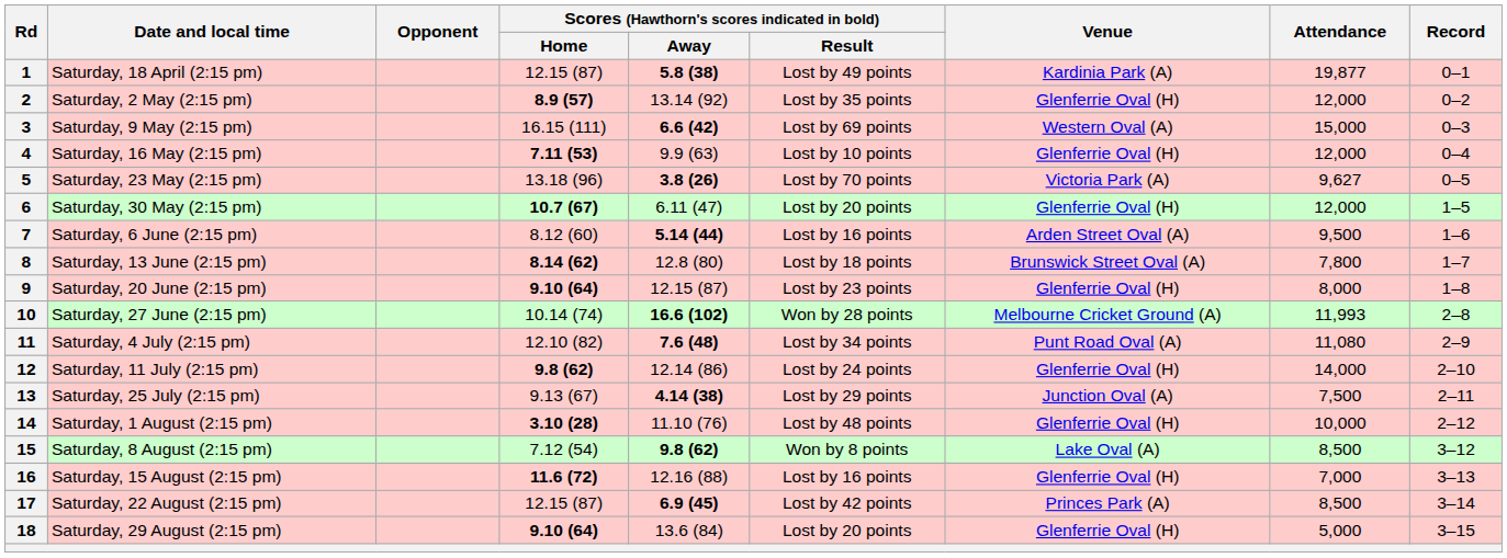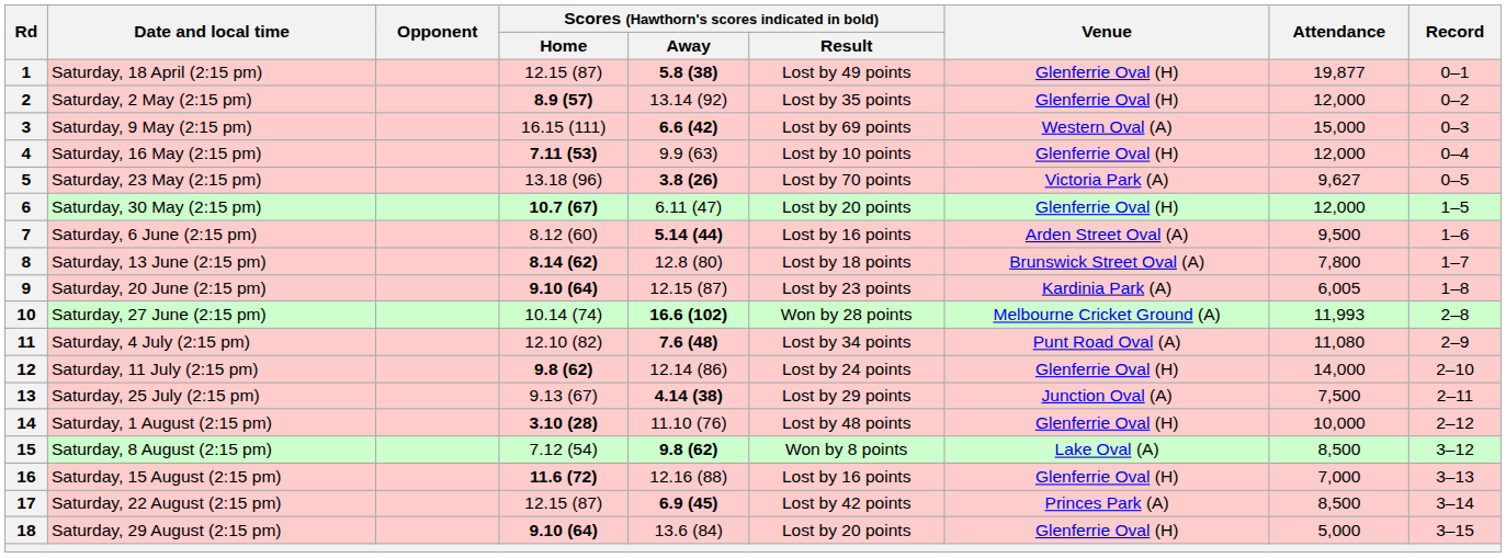 <table class="wikitable" style="font-size:90%; text-align:center; width: 100%; margin-left: auto; margin-right: auto">
 <tr>
 <th rowspan="2">Rd</th>
 <th rowspan="2">Date and local time</th>
 <th rowspan="2">Opponent</th>
 <th colspan="3">Scores <small>(Hawthorn's scores indicated in bold)</small></th>
 <th rowspan="2">Venue</th>
 <th rowspan="2">Attendance</th>
 <th rowspan="2">Record</th>
 </tr>
 <tr>
 <th>Home</th>
 <th>Away</th>
 <th>Result</th>
 </tr>
 <tr style="background:#fcc;">
 <th>1</th>
 <td align=left>Saturday, 18 April (2:15 pm)</td>
 <td align=left></td>
 <td>12.15 (87)</td>
 <td><strong>5.8 (38)</strong></td>
 <td>Lost by 49 points</td>
-<td><a href='#'>Kardinia Park</a> (A)</td>
+<td><a href='#'>Glenferrie Oval</a> (H)</td>
 <td>19,877</td>
 <td>0–1</td>
 </tr>
 <tr style="background:#fcc;">
 <th>2</th>
 <td align=left>Saturday, 2 May (2:15 pm)</td>
 <td align=left></td>
 <td><strong>8.9 (57)</strong></td>
 <td>13.14 (92)</td>
 <td>Lost by 35 points</td>
 <td><a href='#'>Glenferrie Oval</a> (H)</td>
 <td>12,000</td>
 <td>0–2</td>
 </tr>
 <tr style="background:#fcc;">
 <th>3</th>
 <td align=left>Saturday, 9 May (2:15 pm)</td>
 <td align=left></td>
 <td>16.15 (111)</td>
 <td><strong>6.6 (42)</strong></td>
 <td>Lost by 69 points</td>
 <td><a href='#'>Western Oval</a> (A)</td>
 <td>15,000</td>
 <td>0–3</td>
 </tr>
 <tr style="background:#fcc;">
 <th>4</th>
 <td align=left>Saturday, 16 May (2:15 pm)</td>
 <td align=left></td>
 <td><strong>7.11 (53)</strong></td>
 <td>9.9 (63)</td>
 <td>Lost by 10 points</td>
 <td><a href='#'>Glenferrie Oval</a> (H)</td>
 <td>12,000</td>
 <td>0–4</td>
 </tr>
 <tr style="background:#fcc;">
 <th>5</th>
 <td align=left>Saturday, 23 May (2:15 pm)</td>
 <td align=left></td>
 <td>13.18 (96)</td>
 <td><strong>3.8 (26)</strong></td>
 <td>Lost by 70 points</td>
 <td><a href='#'>Victoria Park</a> (A)</td>
 <td>9,627</td>
 <td>0–5</td>
 </tr>
 <tr style="background:#cfc">
 <th>6</th>
 <td align=left>Saturday, 30 May (2:15 pm)</td>
 <td align=left></td>
 <td><strong>10.7 (67)</strong></td>
 <td>6.11 (47)</td>
 <td>Lost by 20 points</td>
 <td><a href='#'>Glenferrie Oval</a> (H)</td>
 <td>12,000</td>
 <td>1–5</td>
 </tr>
 <tr style="background:#fcc;">
 <th>7</th>
 <td align=left>Saturday, 6 June (2:15 pm)</td>
 <td align=left></td>
 <td>8.12 (60)</td>
 <td><strong>5.14 (44)</strong></td>
 <td>Lost by 16 points</td>
 <td><a href='#'>Arden Street Oval</a> (A)</td>
 <td>9,500</td>
 <td>1–6</td>
 </tr>
 <tr style="background:#fcc;">
 <th>8</th>
 <td align=left>Saturday, 13 June (2:15 pm)</td>
 <td align=left></td>
 <td><strong>8.14 (62)</strong></td>
 <td>12.8 (80)</td>
 <td>Lost by 18 points</td>
 <td><a href='#'>Brunswick Street Oval</a> (A)</td>
 <td>7,800</td>
 <td>1–7</td>
 </tr>
 <tr style="background:#fcc;">
 <th>9</th>
 <td align=left>Saturday, 20 June (2:15 pm)</td>
 <td align=left></td>
 <td><strong>9.10 (64)</strong></td>
 <td>12.15 (87)</td>
 <td>Lost by 23 points</td>
-<td><a href='#'>Glenferrie Oval</a> (H)</td>
-<td>8,000</td>
+<td><a href='#'>Kardinia Park</a> (A)</td>
+<td>6,005</td>
 <td>1–8</td>
 </tr>
 <tr style="background:#cfc">
 <th>10</th>
 <td align=left>Saturday, 27 June (2:15 pm)</td>
 <td align=left></td>
 <td>10.14 (74)</td>
 <td><strong>16.6 (102)</strong></td>
 <td>Won by 28 points</td>
 <td><a href='#'>Melbourne Cricket Ground</a> (A)</td>
 <td>11,993</td>
 <td>2–8</td>
 </tr>
 <tr style="background:#fcc;">
 <th>11</th>
 <td align=left>Saturday, 4 July (2:15 pm)</td>
 <td align=left></td>
 <td>12.10 (82)</td>
 <td><strong>7.6 (48)</strong></td>
 <td>Lost by 34 points</td>
 <td><a href='#'>Punt Road Oval</a> (A)</td>
 <td>11,080</td>
 <td>2–9</td>
 </tr>
 <tr style="background:#fcc;">
 <th>12</th>
 <td align=left>Saturday, 11 July (2:15 pm)</td>
 <td align=left></td>
 <td><strong>9.8 (62)</strong></td>
 <td>12.14 (86)</td>
 <td>Lost by 24 points</td>
 <td><a href='#'>Glenferrie Oval</a> (H)</td>
 <td>14,000</td>
 <td>2–10</td>
 </tr>
 <tr style="background:#fcc;">
 <th>13</th>
 <td align=left>Saturday, 25 July (2:15 pm)</td>
 <td align=left></td>
 <td>9.13 (67)</td>
 <td><strong>4.14 (38)</strong></td>
 <td>Lost by 29 points</td>
 <td><a href='#'>Junction Oval</a> (A)</td>
 <td>7,500</td>
 <td>2–11</td>
 </tr>
 <tr style="background:#fcc;">
 <th>14</th>
 <td align=left>Saturday, 1 August (2:15 pm)</td>
 <td align=left></td>
 <td><strong>3.10 (28)</strong></td>
 <td>11.10 (76)</td>
 <td>Lost by 48 points</td>
 <td><a href='#'>Glenferrie Oval</a> (H)</td>
 <td>10,000</td>
 <td>2–12</td>
 </tr>
 <tr style="background:#cfc">
 <th>15</th>
 <td align=left>Saturday, 8 August (2:15 pm)</td>
 <td align=left></td>
 <td>7.12 (54)</td>
 <td><strong>9.8 (62)</strong></td>
 <td>Won by 8 points</td>
 <td><a href='#'>Lake Oval</a> (A)</td>
 <td>8,500</td>
 <td>3–12</td>
 </tr>
 <tr style="background:#fcc;">
 <th>16</th>
 <td align=left>Saturday, 15 August (2:15 pm)</td>
 <td align=left></td>
 <td><strong>11.6 (72)</strong></td>
 <td>12.16 (88)</td>
 <td>Lost by 16 points</td>
 <td><a href='#'>Glenferrie Oval</a> (H)</td>
 <td>7,000</td>
 <td>3–13</td>
 </tr>
 <tr style="background:#fcc;">
 <th>17</th>
 <td align=left>Saturday, 22 August (2:15 pm)</td>
 <td align=left></td>
 <td>12.15 (87)</td>
 <td><strong>6.9 (45)</strong></td>
 <td>Lost by 42 points</td>
 <td><a href='#'>Princes Park</a> (A)</td>
 <td>8,500</td>
 <td>3–14</td>
 </tr>
 <tr style="background:#fcc;">
 <th>18</th>
 <td align=left>Saturday, 29 August (2:15 pm)</td>
 <td align=left></td>
 <td><strong>9.10 (64)</strong></td>
 <td>13.6 (84)</td>
 <td>Lost by 20 points</td>
 <td><a href='#'>Glenferrie Oval</a> (H)</td>
 <td>5,000</td>
 <td>3–15</td>
 </tr>
 <tr>
 <th colspan=9></th>
 </tr>
 </table>
